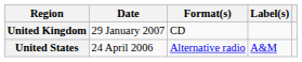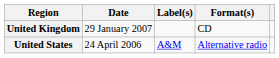 <table class="wikitable plainrowheaders">
 <tr>
 <th scope="col">Region</th>
 <th scope="col">Date</th>
+<th scope="col">Label(s)</th>
 <th scope="col">Format(s)</th>
-<th scope="col">Label(s)</th>
 <th scope="col"></th>
 </tr>
 <tr>
 <th scope="row">United Kingdom</th>
 <td>29 January 2007</td>
+<td></td>
 <td>CD</td>
-<td></td>
 <td></td>
 </tr>
 <tr>
 <th scope="row">United States</th>
 <td>24 April 2006</td>
+<td><a href='#'>A&M</a></td>
 <td><a href='#'>Alternative radio</a></td>
-<td><a href='#'>A&M</a></td>
 <td></td>
 </tr>
 </table>
